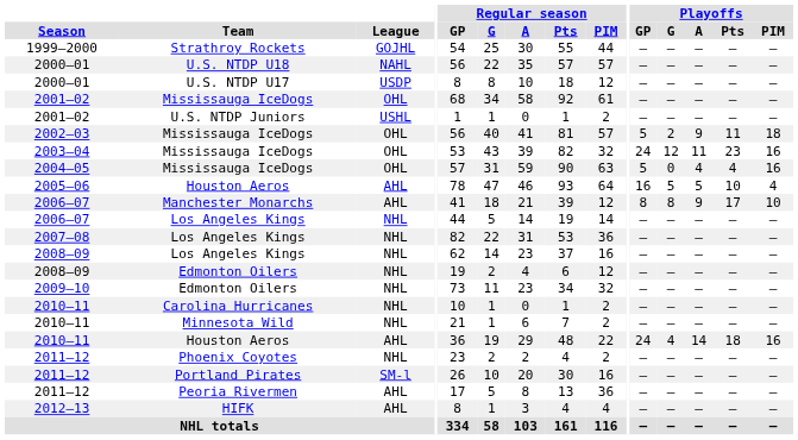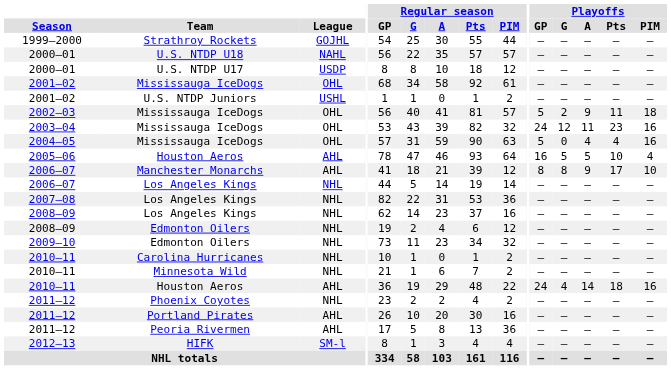 <table border="0" cellpadding="1" cellspacing="0" style="text-align:center; width:60em">
 <tr bgcolor="#e0e0e0">
 <th colspan="3" bgcolor="#ffffff"></th>
 <th rowspan="99" bgcolor="#ffffff"></th>
 <th colspan="5"><a href='#'>Regular season</a></th>
 <th rowspan="99" bgcolor="#ffffff"></th>
 <th colspan="5"><a href='#'>Playoffs</a></th>
 </tr>
 <tr bgcolor="#e0e0e0">
 <th><a href='#'>Season</a></th>
 <th>Team</th>
 <th>League</th>
 <th>GP</th>
 <th><a href='#'>G</a></th>
 <th><a href='#'>A</a></th>
 <th><a href='#'>Pts</a></th>
 <th><a href='#'>PIM</a></th>
 <th>GP</th>
 <th>G</th>
 <th>A</th>
 <th>Pts</th>
 <th>PIM</th>
 </tr>
 <tr>
 <td>1999–2000</td>
 <td><a href='#'>Strathroy Rockets</a></td>
 <td><a href='#'>GOJHL</a></td>
 <td>54</td>
 <td>25</td>
 <td>30</td>
 <td>55</td>
 <td>44</td>
 <td>—</td>
 <td>—</td>
 <td>—</td>
 <td>—</td>
 <td>—</td>
 </tr>
 <tr bgcolor="#f0f0f0">
 <td>2000–01</td>
 <td><a href='#'>U.S. NTDP U18</a></td>
 <td><a href='#'>NAHL</a></td>
 <td>56</td>
 <td>22</td>
 <td>35</td>
 <td>57</td>
 <td>57</td>
 <td>—</td>
 <td>—</td>
 <td>—</td>
 <td>—</td>
 <td>—</td>
 </tr>
 <tr>
 <td>2000–01</td>
 <td>U.S. NTDP U17</td>
 <td><a href='#'>USDP</a></td>
 <td>8</td>
 <td>8</td>
 <td>10</td>
 <td>18</td>
 <td>12</td>
 <td>—</td>
 <td>—</td>
 <td>—</td>
 <td>—</td>
 <td>—</td>
 </tr>
 <tr bgcolor="#f0f0f0">
 <td><a href='#'>2001–02</a></td>
 <td><a href='#'>Mississauga IceDogs</a></td>
 <td><a href='#'>OHL</a></td>
 <td>68</td>
 <td>34</td>
 <td>58</td>
 <td>92</td>
 <td>61</td>
 <td>—</td>
 <td>—</td>
 <td>—</td>
 <td>—</td>
 <td>—</td>
 </tr>
 <tr>
 <td>2001–02</td>
 <td>U.S. NTDP Juniors</td>
 <td><a href='#'>USHL</a></td>
 <td>1</td>
 <td>1</td>
 <td>0</td>
 <td>1</td>
 <td>2</td>
 <td>—</td>
 <td>—</td>
 <td>—</td>
 <td>—</td>
 <td>—</td>
 </tr>
 <tr bgcolor="#f0f0f0">
 <td><a href='#'>2002–03</a></td>
 <td>Mississauga IceDogs</td>
 <td>OHL</td>
 <td>56</td>
 <td>40</td>
 <td>41</td>
 <td>81</td>
 <td>57</td>
 <td>5</td>
 <td>2</td>
 <td>9</td>
 <td>11</td>
 <td>18</td>
 </tr>
 <tr>
 <td><a href='#'>2003–04</a></td>
 <td>Mississauga IceDogs</td>
 <td>OHL</td>
 <td>53</td>
 <td>43</td>
 <td>39</td>
 <td>82</td>
 <td>32</td>
 <td>24</td>
 <td>12</td>
 <td>11</td>
 <td>23</td>
 <td>16</td>
 </tr>
 <tr bgcolor="#f0f0f0">
 <td><a href='#'>2004–05</a></td>
 <td>Mississauga IceDogs</td>
 <td>OHL</td>
 <td>57</td>
 <td>31</td>
 <td>59</td>
 <td>90</td>
 <td>63</td>
 <td>5</td>
 <td>0</td>
 <td>4</td>
 <td>4</td>
 <td>16</td>
 </tr>
 <tr>
 <td><a href='#'>2005–06</a></td>
 <td><a href='#'>Houston Aeros</a></td>
 <td><a href='#'>AHL</a></td>
 <td>78</td>
 <td>47</td>
 <td>46</td>
 <td>93</td>
 <td>64</td>
 <td>16</td>
 <td>5</td>
 <td>5</td>
 <td>10</td>
 <td>4</td>
 </tr>
 <tr bgcolor="#f0f0f0">
 <td><a href='#'>2006–07</a></td>
 <td><a href='#'>Manchester Monarchs</a></td>
 <td>AHL</td>
 <td>41</td>
 <td>18</td>
 <td>21</td>
 <td>39</td>
 <td>12</td>
 <td>8</td>
 <td>8</td>
 <td>9</td>
 <td>17</td>
 <td>10</td>
 </tr>
 <tr>
 <td><a href='#'>2006–07</a></td>
 <td><a href='#'>Los Angeles Kings</a></td>
 <td><a href='#'>NHL</a></td>
 <td>44</td>
 <td>5</td>
 <td>14</td>
 <td>19</td>
 <td>14</td>
 <td>—</td>
 <td>—</td>
 <td>—</td>
 <td>—</td>
 <td>—</td>
 </tr>
 <tr bgcolor="#f0f0f0">
 <td><a href='#'>2007–08</a></td>
 <td>Los Angeles Kings</td>
 <td>NHL</td>
 <td>82</td>
 <td>22</td>
 <td>31</td>
 <td>53</td>
 <td>36</td>
 <td>—</td>
 <td>—</td>
 <td>—</td>
 <td>—</td>
 <td>—</td>
 </tr>
 <tr>
 <td><a href='#'>2008–09</a></td>
 <td>Los Angeles Kings</td>
 <td>NHL</td>
 <td>62</td>
 <td>14</td>
 <td>23</td>
 <td>37</td>
 <td>16</td>
 <td>—</td>
 <td>—</td>
 <td>—</td>
 <td>—</td>
 <td>—</td>
 </tr>
 <tr bgcolor="#f0f0f0">
 <td>2008–09</td>
 <td><a href='#'>Edmonton Oilers</a></td>
 <td>NHL</td>
 <td>19</td>
 <td>2</td>
 <td>4</td>
 <td>6</td>
 <td>12</td>
 <td>—</td>
 <td>—</td>
 <td>—</td>
 <td>—</td>
 <td>—</td>
 </tr>
 <tr>
 <td><a href='#'>2009–10</a></td>
 <td>Edmonton Oilers</td>
 <td>NHL</td>
 <td>73</td>
 <td>11</td>
 <td>23</td>
 <td>34</td>
 <td>32</td>
 <td>—</td>
 <td>—</td>
 <td>—</td>
 <td>—</td>
 <td>—</td>
 </tr>
 <tr bgcolor="#f0f0f0">
 <td><a href='#'>2010–11</a></td>
 <td><a href='#'>Carolina Hurricanes</a></td>
 <td>NHL</td>
 <td>10</td>
 <td>1</td>
 <td>0</td>
 <td>1</td>
 <td>2</td>
 <td>—</td>
 <td>—</td>
 <td>—</td>
 <td>—</td>
 <td>—</td>
 </tr>
 <tr>
 <td>2010–11</td>
 <td><a href='#'>Minnesota Wild</a></td>
 <td>NHL</td>
 <td>21</td>
 <td>1</td>
 <td>6</td>
 <td>7</td>
 <td>2</td>
 <td>—</td>
 <td>—</td>
 <td>—</td>
 <td>—</td>
 <td>—</td>
 </tr>
 <tr bgcolor="#f0f0f0">
 <td><a href='#'>2010–11</a></td>
 <td>Houston Aeros</td>
 <td>AHL</td>
 <td>36</td>
 <td>19</td>
 <td>29</td>
 <td>48</td>
 <td>22</td>
 <td>24</td>
 <td>4</td>
 <td>14</td>
 <td>18</td>
 <td>16</td>
 </tr>
 <tr>
 <td><a href='#'>2011–12</a></td>
 <td><a href='#'>Phoenix Coyotes</a></td>
 <td>NHL</td>
 <td>23</td>
 <td>2</td>
 <td>2</td>
 <td>4</td>
 <td>2</td>
 <td>—</td>
 <td>—</td>
 <td>—</td>
 <td>—</td>
 <td>—</td>
 </tr>
 <tr bgcolor="#f0f0f0">
 <td><a href='#'>2011–12</a></td>
 <td><a href='#'>Portland Pirates</a></td>
-<td><a href='#'>SM-l</a></td>
+<td>AHL</td>
 <td>26</td>
 <td>10</td>
 <td>20</td>
 <td>30</td>
 <td>16</td>
 <td>—</td>
 <td>—</td>
 <td>—</td>
 <td>—</td>
 <td>—</td>
 </tr>
 <tr>
 <td>2011–12</td>
 <td><a href='#'>Peoria Rivermen</a></td>
 <td>AHL</td>
 <td>17</td>
 <td>5</td>
 <td>8</td>
 <td>13</td>
 <td>36</td>
 <td>—</td>
 <td>—</td>
 <td>—</td>
 <td>—</td>
 <td>—</td>
 </tr>
 <tr bgcolor="#f0f0f0">
 <td><a href='#'>2012–13</a></td>
 <td><a href='#'>HIFK</a></td>
-<td>AHL</td>
+<td><a href='#'>SM-l</a></td>
 <td>8</td>
 <td>1</td>
 <td>3</td>
 <td>4</td>
 <td>4</td>
 <td>—</td>
 <td>—</td>
 <td>—</td>
 <td>—</td>
 <td>—</td>
 </tr>
 <tr bgcolor="#e0e0e0">
 <th colspan="3">NHL totals</th>
 <th>334</th>
 <th>58</th>
 <th>103</th>
 <th>161</th>
 <th>116</th>
 <th>—</th>
 <th>—</th>
 <th>—</th>
 <th>—</th>
 <th>—</th>
 </tr>
 </table>
